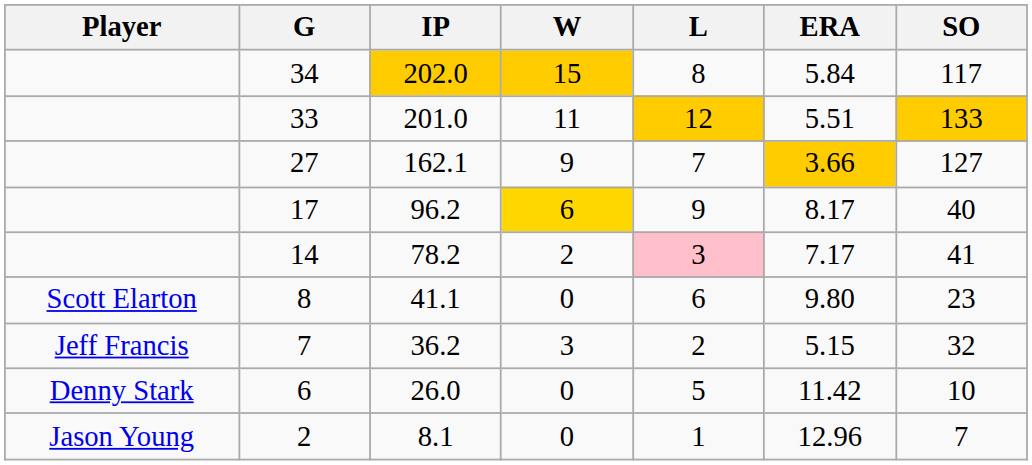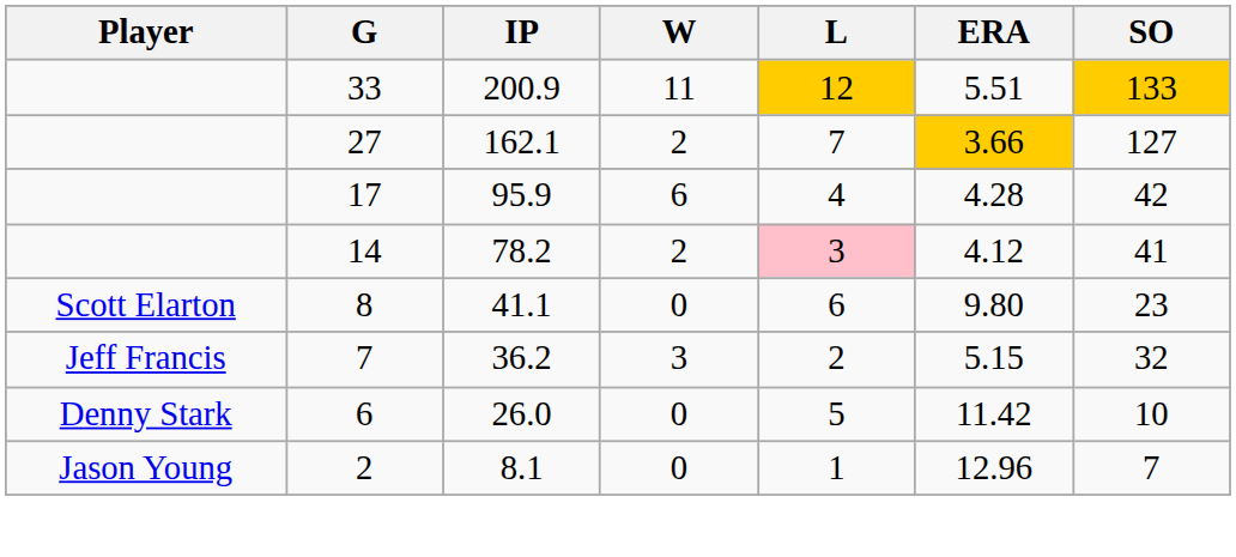 <table class="wikitable sortable">
 <tr>
 <th bgcolor="#DDDDFF" width="16%">Player</th>
 <th bgcolor="#DDDDFF" width="9%">G</th>
 <th bgcolor="#DDDDFF" width="9%">IP</th>
 <th bgcolor="#DDDDFF" width="9%">W</th>
 <th bgcolor="#DDDDFF" width="9%">L</th>
 <th bgcolor="#DDDDFF" width="9%">ERA</th>
 <th bgcolor="#DDDDFF" width="9%">SO</th>
 </tr>
 <tr align="center">
 <td></td>
-<td>34</td>
-<td bgcolor="#FFCC00">202.0</td>
-<td bgcolor="#FFCC00">15</td>
-<td>8</td>
-<td>5.84</td>
-<td>117</td>
-</tr>
-<tr align="center">
-<td></td>
 <td>33</td>
-<td>201.0</td>
+<td>200.9</td>
 <td>11</td>
 <td bgcolor="#FFCC00">12</td>
 <td>5.51</td>
 <td bgcolor="#FFCC00">133</td>
 </tr>
 <tr align="center">
 <td></td>
 <td>27</td>
 <td>162.1</td>
-<td>9</td>
+<td>2</td>
 <td>7</td>
 <td bgcolor="#FFCC00">3.66</td>
 <td>127</td>
 </tr>
 <tr align="center">
 <td></td>
 <td>17</td>
-<td>96.2</td>
-<td style="background: gold;">6</td>
-<td>9</td>
-<td>8.17</td>
-<td>40</td>
+<td>95.9</td>
+<td>6</td>
+<td>4</td>
+<td>4.28</td>
+<td>42</td>
 </tr>
 <tr align="center">
 <td></td>
 <td>14</td>
 <td>78.2</td>
 <td>2</td>
 <td style="background: pink;">3</td>
-<td>7.17</td>
+<td>4.12</td>
 <td>41</td>
 </tr>
 <tr align="center">
 <td><a href='#'>Scott Elarton</a></td>
 <td>8</td>
 <td>41.1</td>
 <td>0</td>
 <td>6</td>
 <td>9.80</td>
 <td>23</td>
 </tr>
 <tr align=center>
 <td><a href='#'>Jeff Francis</a></td>
 <td>7</td>
 <td>36.2</td>
 <td>3</td>
 <td>2</td>
 <td>5.15</td>
 <td>32</td>
 </tr>
 <tr align=center>
 <td><a href='#'>Denny Stark</a></td>
 <td>6</td>
 <td>26.0</td>
 <td>0</td>
 <td>5</td>
 <td>11.42</td>
 <td>10</td>
 </tr>
 <tr align=center>
 <td><a href='#'>Jason Young</a></td>
 <td>2</td>
 <td>8.1</td>
 <td>0</td>
 <td>1</td>
 <td>12.96</td>
 <td>7</td>
 </tr>
 </table>
